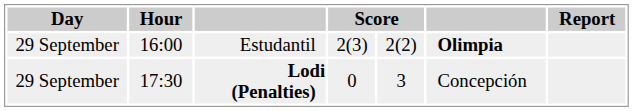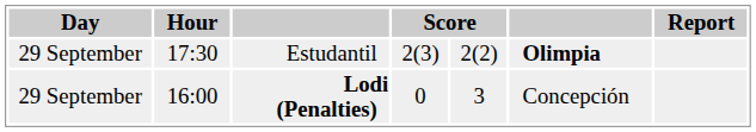 <table border="0" style="border: 1px solid #999; background-color:#FFFFFF">
 <tr align="center" bgcolor="#CCCCCC">
 <th width="100">  Day  </th>
 <th width="50">  Hour  </th>
 <th width="110"></th>
 <th colspan="2" width="80">Score</th>
 <th width="100"></th>
 <th>  Report  </th>
 </tr>
 <tr align="center" bgcolor="#EFEFEF">
 <td>29 September</td>
-<td>16:00</td>
+<td>17:30</td>
 <td align="right">Estudantil  </td>
 <td>2(3)</td>
 <td>2(2)</td>
 <td align="left">  <strong>Olimpia</strong></td>
 <td></td>
 </tr>
 <tr align="center" bgcolor="#EFEFEF">
 <td>29 September</td>
-<td>17:30</td>
+<td>16:00</td>
 <td align="right"><strong>Lodi (Penalties)</strong>  </td>
 <td>0</td>
 <td>3</td>
 <td align="left">  Concepción</td>
 <td></td>
 </tr>
 </table>
